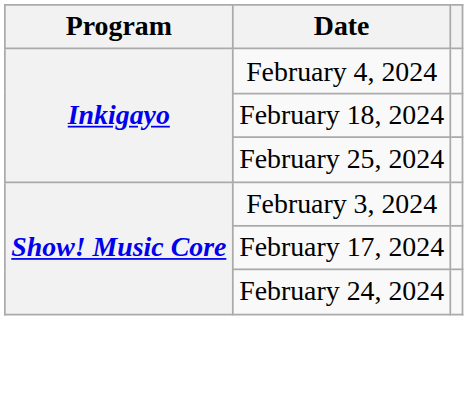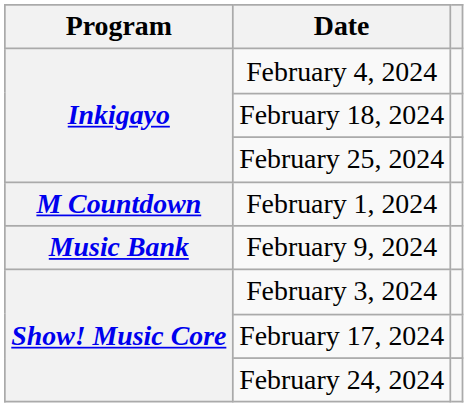 <table class="wikitable sortable plainrowheaders" style="text-align:center">
 <tr>
 <th scope="col">Program</th>
 <th scope="col">Date</th>
 <th scope="col" class="unsortable"></th>
 </tr>
 <tr>
 <th scope="row" rowspan="3"><em><a href='#'>Inkigayo</a></em></th>
 <td>February 4, 2024</td>
 <td></td>
 </tr>
 <tr>
 <td>February 18, 2024</td>
 <td></td>
 </tr>
 <tr>
 <td>February 25, 2024</td>
 <td></td>
 </tr>
 <tr>
+<th scope="row"><em><a href='#'>M Countdown</a></em></th>
+<td>February 1, 2024</td>
+<td></td>
+</tr>
+<tr>
+<th scope="row"><em><a href='#'>Music Bank</a></em></th>
+<td>February 9, 2024</td>
+<td></td>
+</tr>
+<tr>
 <th scope="row" rowspan="3"><em><a href='#'>Show! Music Core</a></em></th>
 <td>February 3, 2024</td>
 <td></td>
 </tr>
 <tr>
 <td>February 17, 2024</td>
 <td></td>
 </tr>
 <tr>
 <td>February 24, 2024</td>
 <td></td>
 </tr>
 </table>
